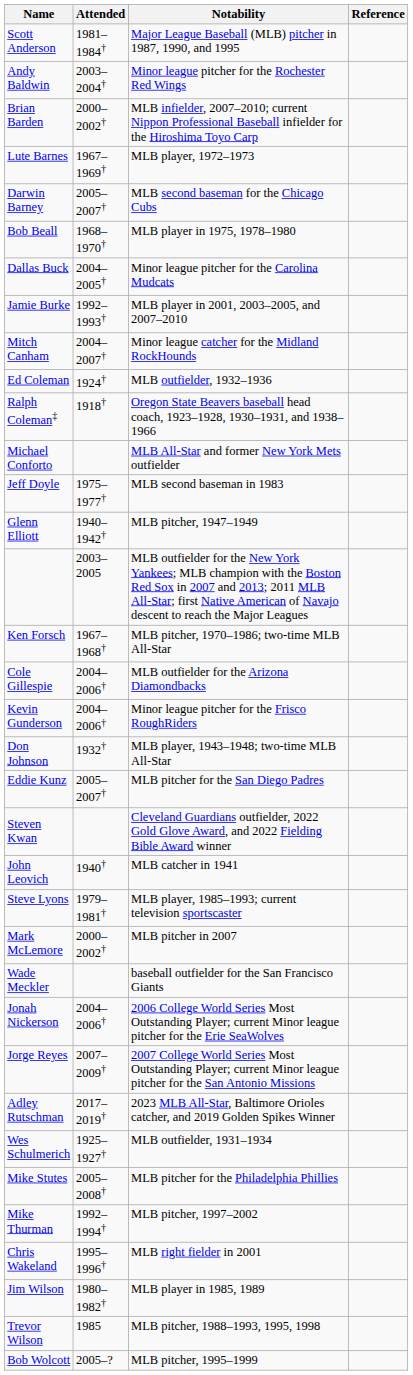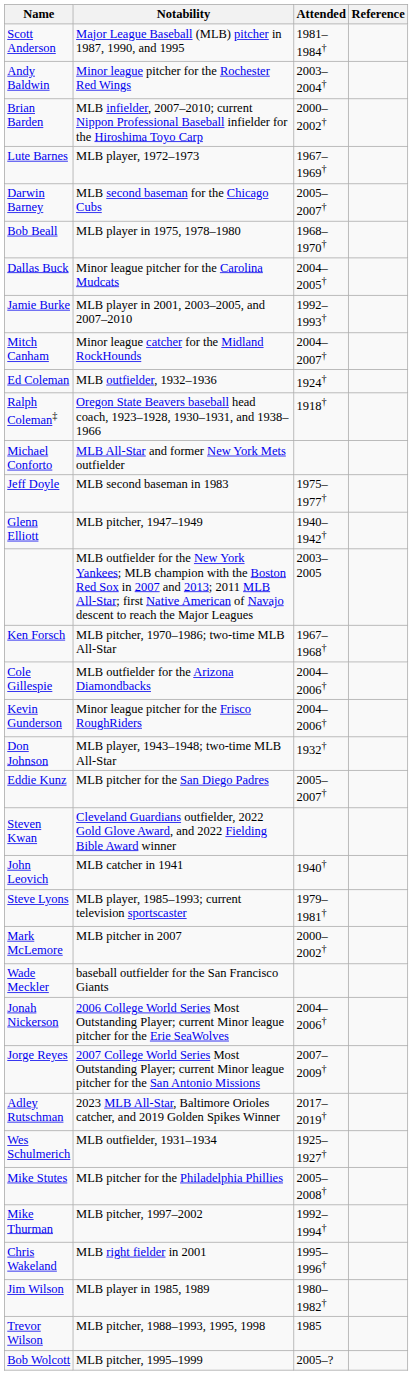 <table class="wikitable sortable" style="width:83%">
 <tr>
 <th width="*">Name</th>
+<th width="65%">Notability</th>
 <th width="10%">Attended</th>
-<th width="65%">Notability</th>
 <th width="*">Reference</th>
 </tr>
 <tr valign="top">
 <td><a href='#'>Scott Anderson</a></td>
+<td><a href='#'>Major League Baseball</a> (MLB) <a href='#'>pitcher</a> in 1987, 1990, and 1995</td>
 <td>1981–1984<sup>†</sup></td>
-<td><a href='#'>Major League Baseball</a> (MLB) <a href='#'>pitcher</a> in 1987, 1990, and 1995</td>
 <td></td>
 </tr>
 <tr valign="top">
 <td><a href='#'>Andy Baldwin</a></td>
+<td><a href='#'>Minor league</a> pitcher for the <a href='#'>Rochester Red Wings</a></td>
 <td>2003–2004<sup>†</sup></td>
-<td><a href='#'>Minor league</a> pitcher for the <a href='#'>Rochester Red Wings</a></td>
 <td></td>
 </tr>
 <tr valign="top">
 <td><a href='#'>Brian Barden</a></td>
+<td>MLB <a href='#'>infielder</a>, 2007–2010; current <a href='#'>Nippon Professional Baseball</a> infielder for the <a href='#'>Hiroshima Toyo Carp</a></td>
 <td>2000–2002<sup>†</sup></td>
-<td>MLB <a href='#'>infielder</a>, 2007–2010; current <a href='#'>Nippon Professional Baseball</a> infielder for the <a href='#'>Hiroshima Toyo Carp</a></td>
 <td></td>
 </tr>
 <tr valign="top">
 <td><a href='#'>Lute Barnes</a></td>
+<td>MLB player, 1972–1973</td>
 <td>1967–1969<sup>†</sup></td>
-<td>MLB player, 1972–1973</td>
 <td></td>
 </tr>
 <tr valign="top">
 <td><a href='#'>Darwin Barney</a></td>
+<td>MLB <a href='#'>second baseman</a> for the <a href='#'>Chicago Cubs</a></td>
 <td>2005–2007<sup>†</sup></td>
-<td>MLB <a href='#'>second baseman</a> for the <a href='#'>Chicago Cubs</a></td>
 <td></td>
 </tr>
 <tr valign="top">
 <td><a href='#'>Bob Beall</a></td>
+<td>MLB player in 1975, 1978–1980</td>
 <td>1968–1970<sup>†</sup></td>
-<td>MLB player in 1975, 1978–1980</td>
 <td></td>
 </tr>
 <tr valign="top">
 <td><a href='#'>Dallas Buck</a></td>
+<td>Minor league pitcher for the <a href='#'>Carolina Mudcats</a></td>
 <td>2004–2005<sup>†</sup></td>
-<td>Minor league pitcher for the <a href='#'>Carolina Mudcats</a></td>
 <td></td>
 </tr>
 <tr valign="top">
 <td><a href='#'>Jamie Burke</a></td>
+<td>MLB player in 2001, 2003–2005, and 2007–2010</td>
 <td>1992–1993<sup>†</sup></td>
-<td>MLB player in 2001, 2003–2005, and 2007–2010</td>
 <td></td>
 </tr>
 <tr valign="top">
 <td><a href='#'>Mitch Canham</a></td>
+<td>Minor league <a href='#'>catcher</a> for the <a href='#'>Midland RockHounds</a></td>
 <td>2004–2007<sup>†</sup></td>
-<td>Minor league <a href='#'>catcher</a> for the <a href='#'>Midland RockHounds</a></td>
 <td></td>
 </tr>
 <tr valign="top">
 <td><a href='#'>Ed Coleman</a></td>
+<td>MLB <a href='#'>outfielder</a>, 1932–1936</td>
 <td>1924<sup>†</sup></td>
-<td>MLB <a href='#'>outfielder</a>, 1932–1936</td>
 <td></td>
 </tr>
 <tr valign="top">
 <td><a href='#'>Ralph Coleman</a><sup>‡</sup></td>
+<td><a href='#'>Oregon State Beavers baseball</a> head coach, 1923–1928, 1930–1931, and 1938–1966</td>
 <td>1918<sup>†</sup></td>
-<td><a href='#'>Oregon State Beavers baseball</a> head coach, 1923–1928, 1930–1931, and 1938–1966</td>
 <td></td>
 </tr>
 <tr>
 <td><a href='#'>Michael Conforto</a></td>
+<td><a href='#'>MLB All-Star</a> and former <a href='#'>New York Mets</a> outfielder</td>
 <td></td>
-<td><a href='#'>MLB All-Star</a> and former <a href='#'>New York Mets</a> outfielder</td>
 <td></td>
 </tr>
 <tr valign="top">
 <td><a href='#'>Jeff Doyle</a></td>
+<td>MLB second baseman in 1983</td>
 <td>1975–1977<sup>†</sup></td>
-<td>MLB second baseman in 1983</td>
 <td></td>
 </tr>
 <tr valign="top">
 <td><a href='#'>Glenn Elliott</a></td>
+<td>MLB pitcher, 1947–1949</td>
 <td>1940–1942<sup>†</sup></td>
-<td>MLB pitcher, 1947–1949</td>
 <td></td>
 </tr>
 <tr valign="top">
 <td></td>
+<td>MLB outfielder for the <a href='#'>New York Yankees</a>; MLB champion with the <a href='#'>Boston Red Sox</a> in <a href='#'>2007</a> and <a href='#'>2013</a>; 2011 <a href='#'>MLB All-Star</a>; first <a href='#'>Native American</a> of <a href='#'>Navajo</a> descent to reach the Major Leagues</td>
 <td>2003–2005</td>
-<td>MLB outfielder for the <a href='#'>New York Yankees</a>; MLB champion with the <a href='#'>Boston Red Sox</a> in <a href='#'>2007</a> and <a href='#'>2013</a>; 2011 <a href='#'>MLB All-Star</a>; first <a href='#'>Native American</a> of <a href='#'>Navajo</a> descent to reach the Major Leagues</td>
 <td></td>
 </tr>
 <tr valign="top">
 <td><a href='#'>Ken Forsch</a></td>
+<td>MLB pitcher, 1970–1986; two-time MLB All-Star</td>
 <td>1967–1968<sup>†</sup></td>
-<td>MLB pitcher, 1970–1986; two-time MLB All-Star</td>
 <td></td>
 </tr>
 <tr valign="top">
 <td><a href='#'>Cole Gillespie</a></td>
+<td>MLB outfielder for the <a href='#'>Arizona Diamondbacks</a></td>
 <td>2004–2006<sup>†</sup></td>
-<td>MLB outfielder for the <a href='#'>Arizona Diamondbacks</a></td>
 <td></td>
 </tr>
 <tr valign="top">
 <td><a href='#'>Kevin Gunderson</a></td>
+<td>Minor league pitcher for the <a href='#'>Frisco RoughRiders</a></td>
 <td>2004–2006<sup>†</sup></td>
-<td>Minor league pitcher for the <a href='#'>Frisco RoughRiders</a></td>
 <td></td>
 </tr>
 <tr valign="top">
 <td><a href='#'>Don Johnson</a></td>
+<td>MLB player, 1943–1948; two-time MLB All-Star</td>
 <td>1932<sup>†</sup></td>
-<td>MLB player, 1943–1948; two-time MLB All-Star</td>
 <td></td>
 </tr>
 <tr valign="top">
 <td><a href='#'>Eddie Kunz</a></td>
+<td>MLB pitcher for the <a href='#'>San Diego Padres</a></td>
 <td>2005–2007<sup>†</sup></td>
-<td>MLB pitcher for the <a href='#'>San Diego Padres</a></td>
 <td></td>
 </tr>
 <tr>
 <td><a href='#'>Steven Kwan</a></td>
+<td><a href='#'>Cleveland Guardians</a> outfielder, 2022 <a href='#'>Gold Glove Award</a>, and 2022 <a href='#'>Fielding Bible Award</a> winner</td>
 <td></td>
-<td><a href='#'>Cleveland Guardians</a> outfielder, 2022 <a href='#'>Gold Glove Award</a>, and 2022 <a href='#'>Fielding Bible Award</a> winner</td>
 <td></td>
 </tr>
 <tr valign="top">
 <td><a href='#'>John Leovich</a></td>
+<td>MLB catcher in 1941</td>
 <td>1940<sup>†</sup></td>
-<td>MLB catcher in 1941</td>
 <td></td>
 </tr>
 <tr valign="top">
 <td><a href='#'>Steve Lyons</a></td>
+<td>MLB player, 1985–1993; current television <a href='#'>sportscaster</a></td>
 <td>1979–1981<sup>†</sup></td>
-<td>MLB player, 1985–1993; current television <a href='#'>sportscaster</a></td>
 <td></td>
 </tr>
 <tr valign="top">
 <td><a href='#'>Mark McLemore</a></td>
+<td>MLB pitcher in 2007</td>
 <td>2000–2002<sup>†</sup></td>
-<td>MLB pitcher in 2007</td>
 <td></td>
 </tr>
 <tr>
 <td><a href='#'>Wade Meckler</a></td>
+<td>baseball outfielder for the San Francisco Giants</td>
 <td></td>
-<td>baseball outfielder for the San Francisco Giants</td>
 <td></td>
 </tr>
 <tr valign="top">
 <td><a href='#'>Jonah Nickerson</a></td>
+<td><a href='#'>2006 College World Series</a> Most Outstanding Player; current Minor league pitcher for the <a href='#'>Erie SeaWolves</a></td>
 <td>2004–2006<sup>†</sup></td>
-<td><a href='#'>2006 College World Series</a> Most Outstanding Player; current Minor league pitcher for the <a href='#'>Erie SeaWolves</a></td>
 <td></td>
 </tr>
 <tr valign="top">
 <td><a href='#'>Jorge Reyes</a></td>
+<td><a href='#'>2007 College World Series</a> Most Outstanding Player; current Minor league pitcher for the <a href='#'>San Antonio Missions</a></td>
 <td>2007–2009<sup>†</sup></td>
-<td><a href='#'>2007 College World Series</a> Most Outstanding Player; current Minor league pitcher for the <a href='#'>San Antonio Missions</a></td>
 <td></td>
 </tr>
 <tr valign="top">
 <td><a href='#'>Adley Rutschman</a></td>
+<td>2023 <a href='#'>MLB All-Star</a>, Baltimore Orioles catcher, and 2019 Golden Spikes Winner</td>
 <td>2017–2019<sup>†</sup></td>
-<td>2023 <a href='#'>MLB All-Star</a>, Baltimore Orioles catcher, and 2019 Golden Spikes Winner</td>
 <td></td>
 </tr>
 <tr valign="top">
 <td><a href='#'>Wes Schulmerich</a></td>
+<td>MLB outfielder, 1931–1934</td>
 <td>1925–1927<sup>†</sup></td>
-<td>MLB outfielder, 1931–1934</td>
 <td></td>
 </tr>
 <tr valign="top">
 <td><a href='#'>Mike Stutes</a></td>
+<td>MLB pitcher for the <a href='#'>Philadelphia Phillies</a></td>
 <td>2005–2008<sup>†</sup></td>
-<td>MLB pitcher for the <a href='#'>Philadelphia Phillies</a></td>
 <td></td>
 </tr>
 <tr valign="top">
 <td><a href='#'>Mike Thurman</a></td>
+<td>MLB pitcher, 1997–2002</td>
 <td>1992–1994<sup>†</sup></td>
-<td>MLB pitcher, 1997–2002</td>
 <td></td>
 </tr>
 <tr valign="top">
 <td><a href='#'>Chris Wakeland</a></td>
+<td>MLB <a href='#'>right fielder</a> in 2001</td>
 <td>1995–1996<sup>†</sup></td>
-<td>MLB <a href='#'>right fielder</a> in 2001</td>
 <td></td>
 </tr>
 <tr valign="top">
 <td><a href='#'>Jim Wilson</a></td>
+<td>MLB player in 1985, 1989</td>
 <td>1980–1982<sup>†</sup></td>
-<td>MLB player in 1985, 1989</td>
 <td></td>
 </tr>
 <tr valign="top">
 <td><a href='#'>Trevor Wilson</a></td>
+<td>MLB pitcher, 1988–1993, 1995, 1998</td>
 <td>1985</td>
-<td>MLB pitcher, 1988–1993, 1995, 1998</td>
 <td></td>
 </tr>
 <tr valign="top">
 <td><a href='#'>Bob Wolcott</a></td>
+<td>MLB pitcher, 1995–1999</td>
 <td>2005–?</td>
-<td>MLB pitcher, 1995–1999</td>
 <td></td>
 </tr>
 </table>
